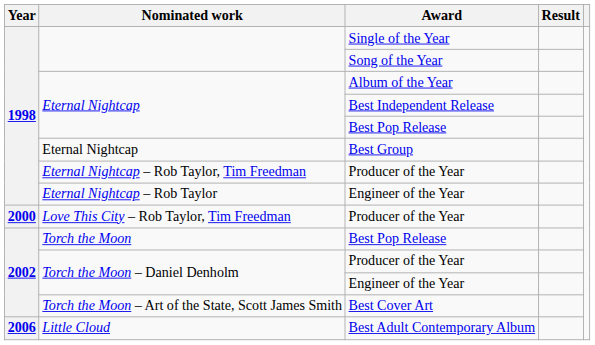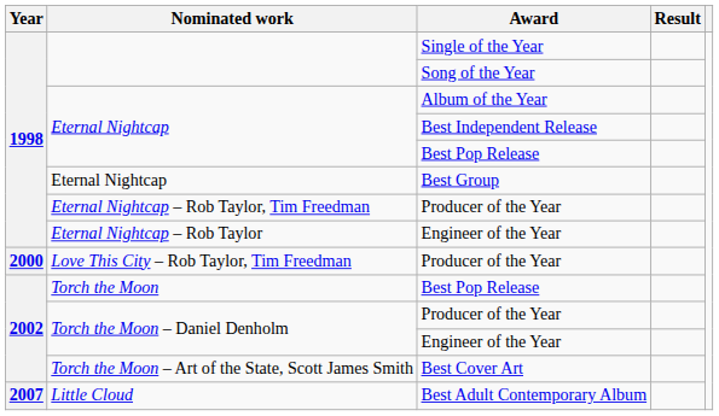 <table class="wikitable sortable" "plainrowheaders">
 <tr>
 <th scope="col">Year</th>
 <th scope="col">Nominated work</th>
 <th scope="col">Award</th>
 <th scope="col">Result</th>
 <th scope="col" class="unsortable"></th>
 </tr>
 <tr>
 <th scope="row" rowspan="8"><a href='#'>1998</a></th>
 <td rowspan="2"></td>
 <td><a href='#'>Single of the Year</a></td>
 <td></td>
 <td rowspan="14" align="centre"></td>
 </tr>
 <tr>
 <td><a href='#'>Song of the Year</a></td>
 <td></td>
 </tr>
 <tr>
 <td rowspan="3"><em><a href='#'>Eternal Nightcap</a></em></td>
 <td><a href='#'>Album of the Year</a></td>
 <td></td>
 </tr>
 <tr>
 <td><a href='#'>Best Independent Release</a></td>
 <td></td>
 </tr>
 <tr>
 <td><a href='#'>Best Pop Release</a></td>
 <td></td>
 </tr>
 <tr>
 <td>Eternal Nightcap</td>
 <td><a href='#'>Best Group</a></td>
 <td></td>
 </tr>
 <tr>
 <td><em><a href='#'>Eternal Nightcap</a></em> – Rob Taylor, <a href='#'>Tim Freedman</a></td>
 <td>Producer of the Year</td>
 <td></td>
 </tr>
 <tr>
 <td><em><a href='#'>Eternal Nightcap</a></em> – Rob Taylor</td>
 <td>Engineer of the Year</td>
 <td></td>
 </tr>
 <tr>
 <th scope="row"><a href='#'>2000</a></th>
 <td><em><a href='#'>Love This City</a></em> – Rob Taylor, <a href='#'>Tim Freedman</a></td>
 <td>Producer of the Year</td>
 <td></td>
 </tr>
 <tr>
 <th scope="row" rowspan="4"><a href='#'>2002</a></th>
 <td><em><a href='#'>Torch the Moon</a></em></td>
 <td><a href='#'>Best Pop Release</a></td>
 <td></td>
 </tr>
 <tr>
 <td rowspan="2"><em><a href='#'>Torch the Moon</a></em> – Daniel Denholm</td>
 <td>Producer of the Year</td>
 <td></td>
 </tr>
 <tr>
 <td>Engineer of the Year</td>
 <td></td>
 </tr>
 <tr>
 <td><em><a href='#'>Torch the Moon</a></em> – Art of the State, Scott James Smith</td>
 <td><a href='#'>Best Cover Art</a></td>
 <td></td>
 </tr>
 <tr>
-<th scope="row"><a href='#'>2006</a></th>
+<th scope="row"><a href='#'>2007</a></th>
 <td><em><a href='#'>Little Cloud</a></em></td>
 <td><a href='#'>Best Adult Contemporary Album</a></td>
 <td></td>
 </tr>
 </table>
